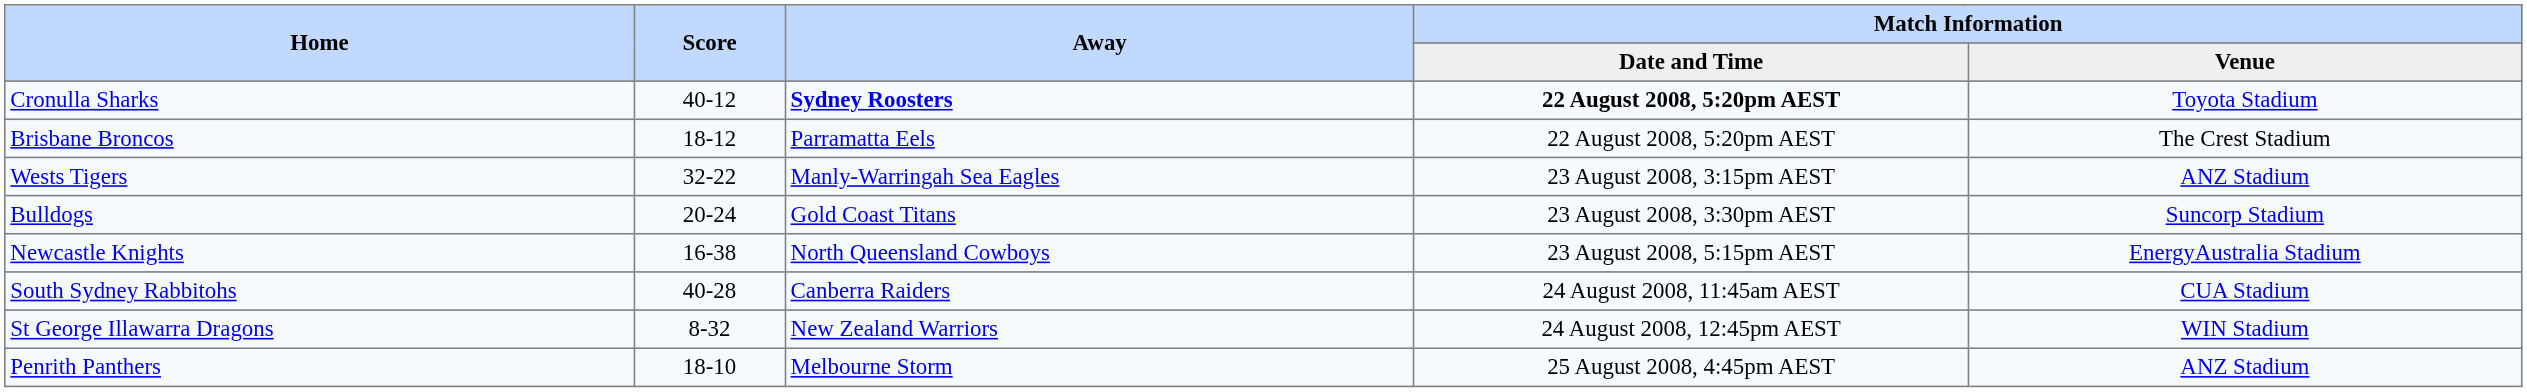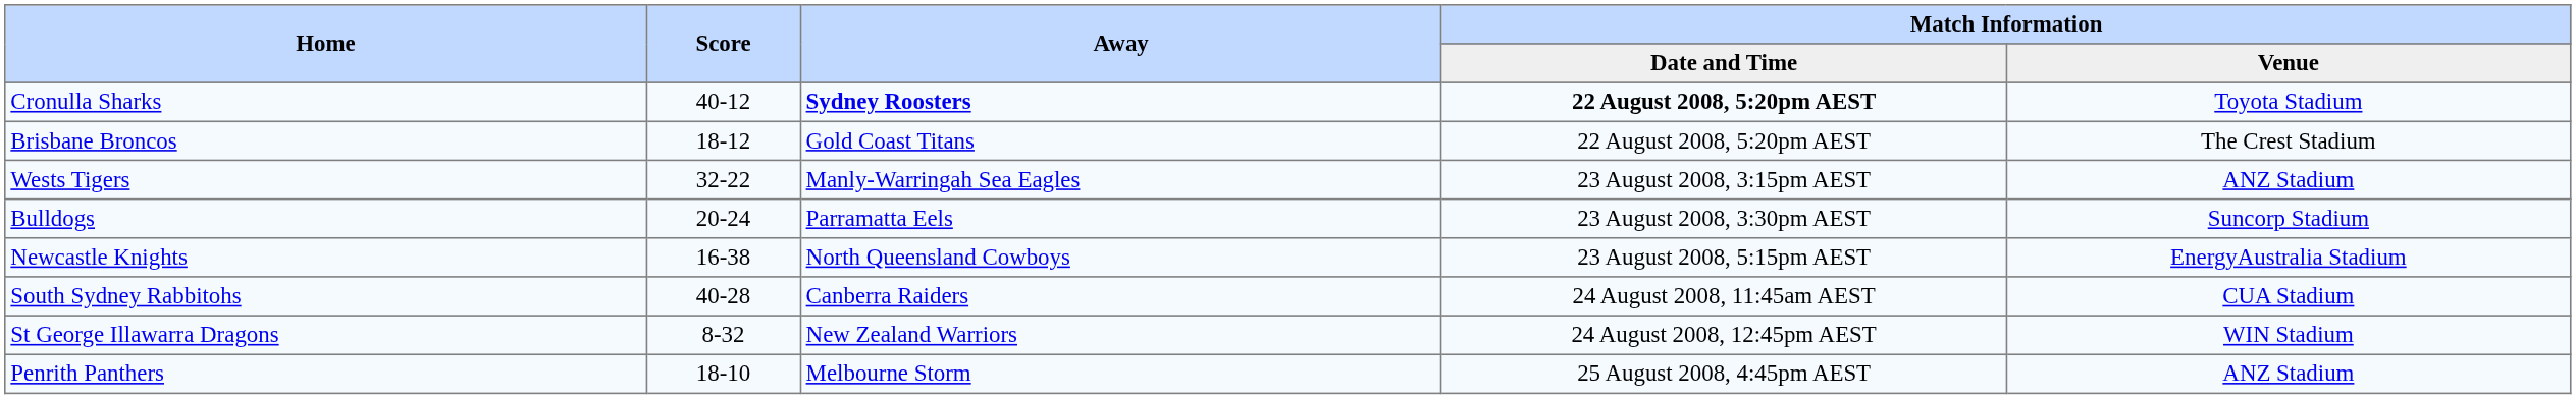 <table border=1 style="border-collapse:collapse; font-size:90%;" cellpadding=3 cellspacing=0 width=100%>
 <tr bgcolor=#C1D8FF>
 <th rowspan=2 width=25%>Home</th>
 <th rowspan=2 width=6%>Score</th>
 <th rowspan=2 width=25%>Away</th>
 <th colspan=6>Match Information</th>
 </tr>
 <tr bgcolor=#EFEFEF>
 <th width=22%>Date and Time</th>
 <th width=22%>Venue</th>
 </tr>
 <tr align=center bgcolor=#F5FAFF>
 <td align=left> <a href='#'>Cronulla Sharks</a></td>
 <td>40-12</td>
 <td align=left><strong> <a href='#'>Sydney Roosters</a></strong></td>
 <td><strong>22 August 2008, 5:20pm AEST</strong></td>
 <td><a href='#'>Toyota Stadium</a></td>
 </tr>
 <tr align=center bgcolor=#F5FAFF>
 <td align=left> <a href='#'>Brisbane Broncos</a></td>
 <td>18-12</td>
-<td align=left> <a href='#'>Parramatta Eels</a></td>
+<td align=left> <a href='#'>Gold Coast Titans</a></td>
 <td>22 August 2008, 5:20pm AEST</td>
 <td>The Crest Stadium</td>
 </tr>
 <tr align=center bgcolor=#F5FAFF>
 <td align=left> <a href='#'>Wests Tigers</a></td>
 <td>32-22</td>
 <td align=left> <a href='#'>Manly-Warringah Sea Eagles</a></td>
 <td>23 August 2008, 3:15pm AEST</td>
 <td><a href='#'>ANZ Stadium</a></td>
 </tr>
 <tr align=center bgcolor=#F5FAFF>
 <td align=left> <a href='#'>Bulldogs</a></td>
 <td>20-24</td>
-<td align=left> <a href='#'>Gold Coast Titans</a></td>
+<td align=left> <a href='#'>Parramatta Eels</a></td>
 <td>23 August 2008, 3:30pm AEST</td>
 <td><a href='#'>Suncorp Stadium</a></td>
 </tr>
 <tr align=center bgcolor=#F5FAFF>
 <td align=left> <a href='#'>Newcastle Knights</a></td>
 <td>16-38</td>
 <td align=left> <a href='#'>North Queensland Cowboys</a></td>
 <td>23 August 2008, 5:15pm AEST</td>
 <td><a href='#'>EnergyAustralia Stadium</a></td>
 </tr>
 <tr align=center bgcolor=#F5FAFF>
 <td align=left> <a href='#'>South Sydney Rabbitohs</a></td>
 <td>40-28</td>
 <td align=left> <a href='#'>Canberra Raiders</a></td>
 <td>24 August 2008, 11:45am AEST</td>
 <td><a href='#'>CUA Stadium</a></td>
 </tr>
 <tr align=center bgcolor=#F5FAFF>
 <td align=left> <a href='#'>St George Illawarra Dragons</a></td>
 <td>8-32</td>
 <td align=left> <a href='#'>New Zealand Warriors</a></td>
 <td>24 August 2008, 12:45pm AEST</td>
 <td><a href='#'>WIN Stadium</a></td>
 </tr>
 <tr align=center bgcolor=#F5FAFF>
 <td align=left> <a href='#'>Penrith Panthers</a></td>
 <td>18-10</td>
 <td align=left> <a href='#'>Melbourne Storm</a></td>
 <td>25 August 2008, 4:45pm AEST</td>
 <td><a href='#'>ANZ Stadium</a></td>
 </tr>
 </table>
